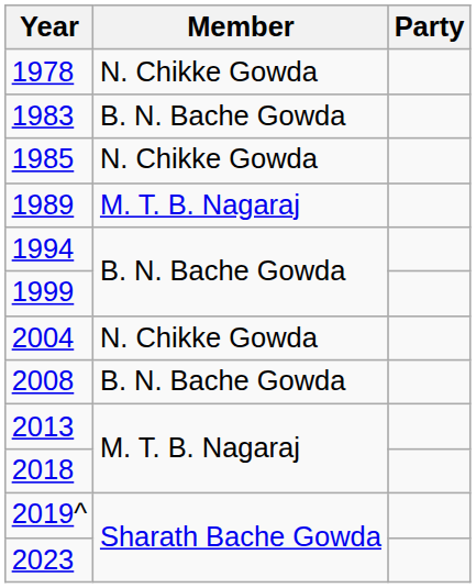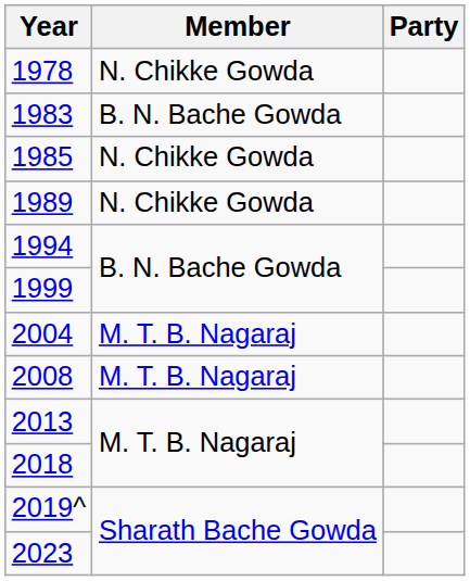 <table class="wikitable">
 <tr>
 <th>Year</th>
 <th>Member</th>
 <th colspan="2">Party</th>
 </tr>
 <tr>
 <td><a href='#'>1978</a></td>
 <td>N. Chikke Gowda</td>
 <td></td>
 </tr>
 <tr>
 <td><a href='#'>1983</a></td>
 <td>B. N. Bache Gowda</td>
 <td></td>
 </tr>
 <tr>
 <td><a href='#'>1985</a></td>
 <td>N. Chikke Gowda</td>
 <td></td>
 </tr>
 <tr>
 <td><a href='#'>1989</a></td>
-<td><a href='#'>M. T. B. Nagaraj</a></td>
+<td>N. Chikke Gowda</td>
 <td></td>
 </tr>
 <tr>
 <td><a href='#'>1994</a></td>
 <td rowspan="2">B. N. Bache Gowda</td>
 <td></td>
 </tr>
 <tr>
 <td><a href='#'>1999</a></td>
 <td></td>
 </tr>
 <tr>
 <td><a href='#'>2004</a></td>
-<td>N. Chikke Gowda</td>
+<td><a href='#'>M. T. B. Nagaraj</a></td>
 <td></td>
 </tr>
 <tr>
 <td><a href='#'>2008</a></td>
-<td>B. N. Bache Gowda</td>
+<td><a href='#'>M. T. B. Nagaraj</a></td>
 <td></td>
 </tr>
 <tr>
 <td><a href='#'>2013</a></td>
 <td rowspan="2">M. T. B. Nagaraj</td>
 <td></td>
 </tr>
 <tr>
 <td><a href='#'>2018</a></td>
 </tr>
 <tr>
 <td><a href='#'>2019</a>^</td>
 <td rowspan=2><a href='#'>Sharath Bache Gowda</a></td>
 <td></td>
 </tr>
 <tr>
 <td><a href='#'>2023</a></td>
 <td></td>
 </tr>
 </table>
